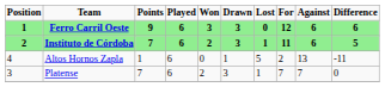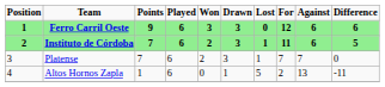 <table border="2" cellpadding="2" cellspacing="0" style="margin: 0; background: #f9f9f9; border: 1px #aaa solid; border-collapse: collapse; font-size: 85%;">
 <tr>
 <th>Position</th>
 <th>Team</th>
 <th>Points</th>
 <th>Played</th>
 <th>Won</th>
 <th>Drawn</th>
 <th>Lost</th>
 <th>For</th>
 <th>Against</th>
 <th>Difference</th>
 </tr>
 <tr>
 <th bgcolor="lightgreen">1</th>
 <th bgcolor="lightgreen"><a href='#'>Ferro Carril Oeste</a></th>
 <th bgcolor="lightgreen">9</th>
 <th bgcolor="lightgreen">6</th>
 <th bgcolor="lightgreen">3</th>
 <th bgcolor="lightgreen">3</th>
 <th bgcolor="lightgreen">0</th>
 <th bgcolor="lightgreen">12</th>
 <th bgcolor="lightgreen">6</th>
 <th bgcolor="lightgreen">6</th>
 </tr>
 <tr>
 <th bgcolor="lightgreen">2</th>
 <th bgcolor="lightgreen"><a href='#'>Instituto de Córdoba</a></th>
 <th bgcolor="lightgreen">7</th>
 <th bgcolor="lightgreen">6</th>
 <th bgcolor="lightgreen">2</th>
 <th bgcolor="lightgreen">3</th>
 <th bgcolor="lightgreen">1</th>
 <th bgcolor="lightgreen">11</th>
 <th bgcolor="lightgreen">6</th>
 <th bgcolor="lightgreen">5</th>
 </tr>
 <tr>
+<td>3</td>
+<td><a href='#'>Platense</a></td>
+<td>7</td>
+<td>6</td>
+<td>2</td>
+<td>3</td>
+<td>1</td>
+<td>7</td>
+<td>7</td>
+<td>0</td>
+</tr>
+<tr>
 <td>4</td>
 <td><a href='#'>Altos Hornos Zapla</a></td>
 <td>1</td>
 <td>6</td>
 <td>0</td>
 <td>1</td>
 <td>5</td>
 <td>2</td>
 <td>13</td>
 <td>-11</td>
 </tr>
 <tr>
-<td>3</td>
-<td><a href='#'>Platense</a></td>
-<td>7</td>
-<td>6</td>
-<td>2</td>
-<td>3</td>
-<td>1</td>
-<td>7</td>
-<td>7</td>
-<td>0</td>
-</tr>
-<tr>
 </tr>
 </table>
